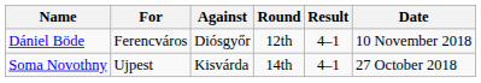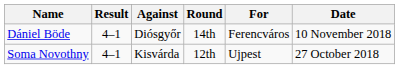 <table class="wikitable sortable" style="white-space:nowrap;">
 <tr>
 <th>Name</th>
-<th>For</th>
+<th>Result</th>
 <th>Against</th>
 <th>Round</th>
-<th>Result</th>
+<th>For</th>
 <th>Date</th>
 </tr>
 <tr>
 <td> <a href='#'>Dániel Böde</a></td>
+<td align=center>4–1</td>
+<td>Diósgyőr</td>
+<td align=center>14th</td>
 <td>Ferencváros</td>
-<td>Diósgyőr</td>
-<td align=center>12th</td>
-<td align=center>4–1</td>
 <td>10 November 2018</td>
 </tr>
 <tr>
 <td> <a href='#'>Soma Novothny</a></td>
+<td align=center>4–1</td>
+<td>Kisvárda</td>
+<td align=center>12th</td>
 <td>Ujpest</td>
-<td>Kisvárda</td>
-<td align=center>14th</td>
-<td align=center>4–1</td>
 <td>27 October 2018</td>
 </tr>
 </table>
